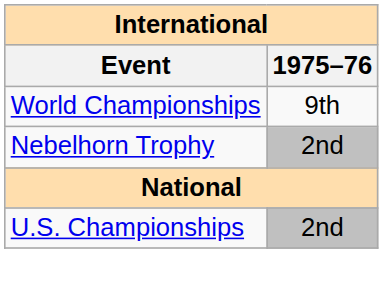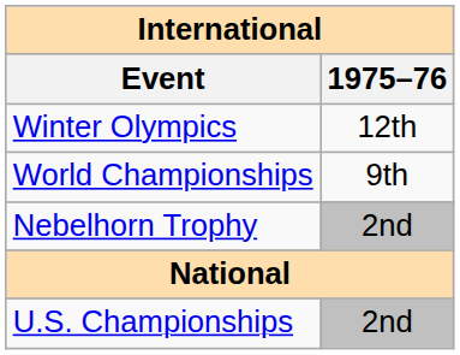 <table class="wikitable" style="text-align:center">
 <tr>
 <th colspan="2" style="background-color: #ffdead; " align="center"><strong>International</strong></th>
 </tr>
 <tr>
 <th>Event</th>
 <th>1975–76</th>
+</tr>
+<tr>
+<td align="left"><a href='#'>Winter Olympics</a></td>
+<td>12th</td>
 </tr>
 <tr>
 <td align="left"><a href='#'>World Championships</a></td>
 <td>9th</td>
 </tr>
 <tr>
 <td align="left"><a href='#'>Nebelhorn Trophy</a></td>
 <td bgcolor="silver">2nd</td>
 </tr>
 <tr>
 <th colspan="2" style="background-color: #ffdead; " align="center"><strong>National</strong></th>
 </tr>
 <tr>
 <td align="left"><a href='#'>U.S. Championships</a></td>
 <td bgcolor="silver">2nd</td>
 </tr>
 </table>
